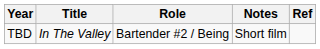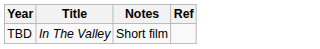 <table class="wikitable">
 <tr>
 <th>Year</th>
 <th>Title</th>
-<th>Role</th>
 <th>Notes</th>
 <th>Ref</th>
 </tr>
 <tr>
 <td rowspan="1">TBD</td>
 <td><em>In The Valley</em></td>
-<td>Bartender #2 / Being</td>
 <td>Short film</td>
 <td></td>
 </tr>
 </table>
